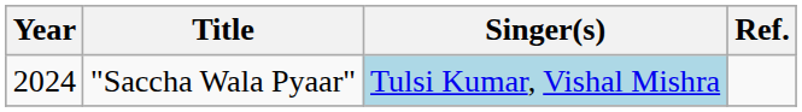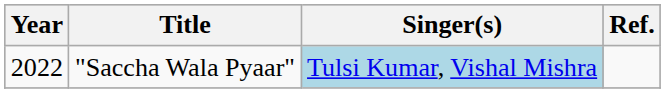 <table class="wikitable sortable">
 <tr>
 <th>Year</th>
 <th>Title</th>
 <th>Singer(s)</th>
 <th class="unsortable">Ref.</th>
 </tr>
 <tr>
-<td>2024</td>
+<td>2022</td>
 <td>"Saccha Wala Pyaar"</td>
 <td style="background: lightblue;"><a href='#'>Tulsi Kumar</a>, <a href='#'>Vishal Mishra</a></td>
 <td></td>
 </tr>
 </table>
